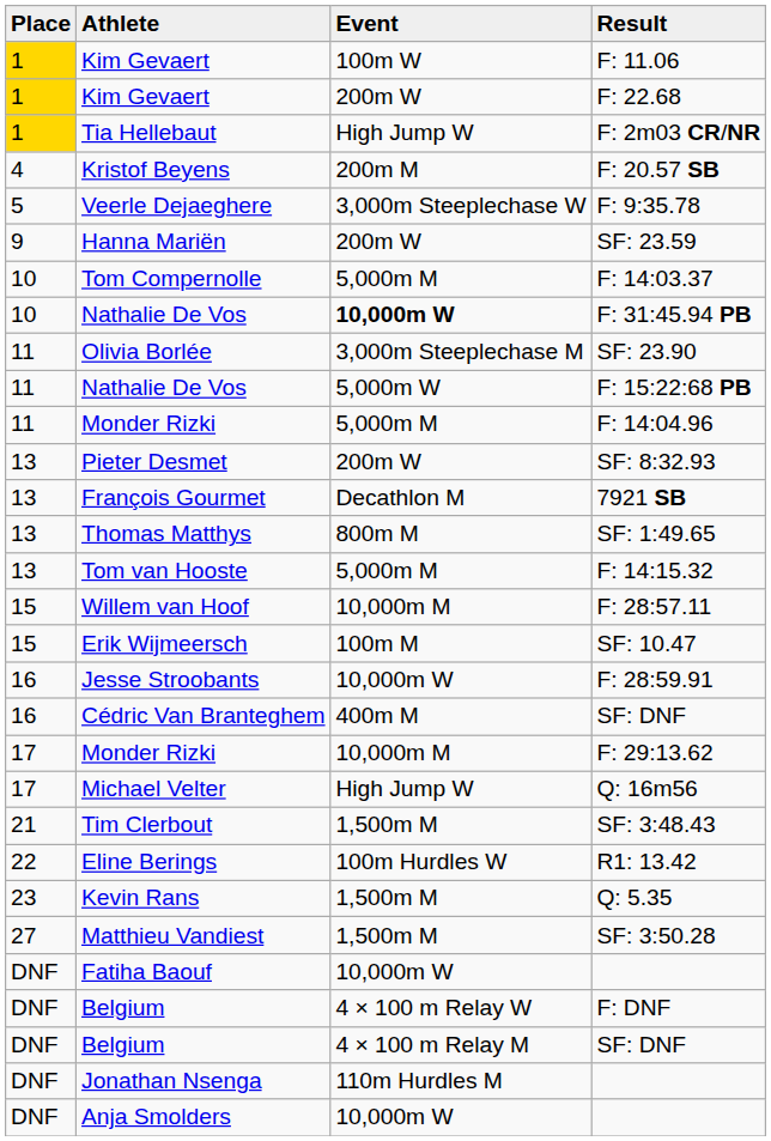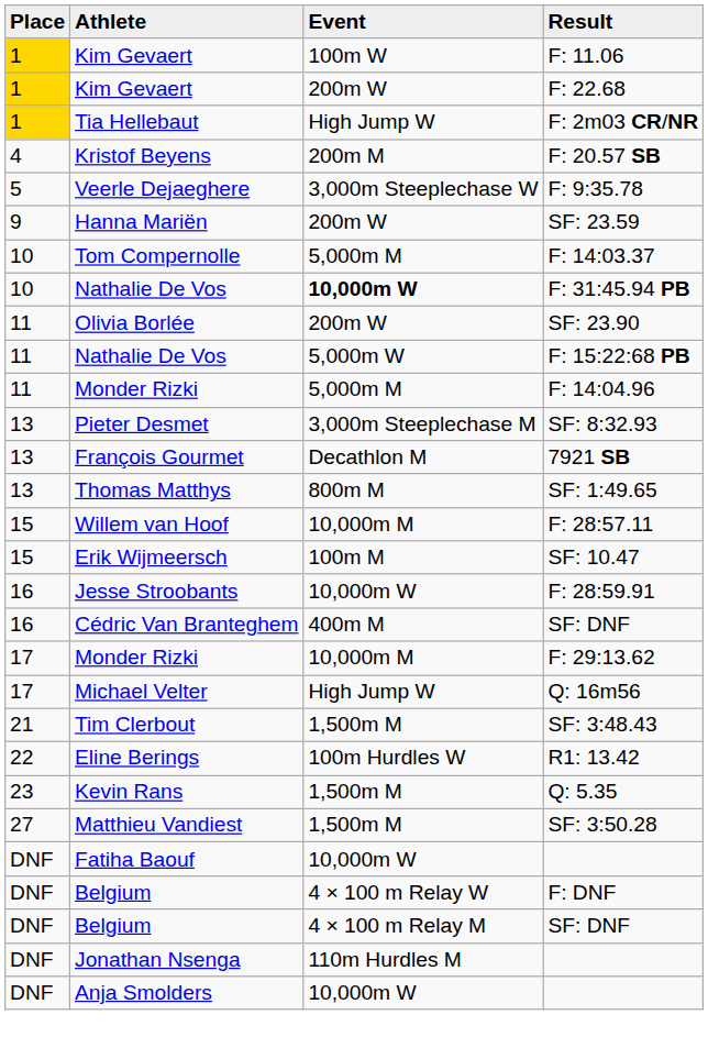 <table class="wikitable">
 <tr>
 <td !align="center" bgcolor="efefef"><strong>Place</strong></td>
 <td !align="center" bgcolor="efefef"><strong>Athlete</strong></td>
 <td !align="center" bgcolor="efefef"><strong>Event</strong></td>
 <td !align="center" bgcolor="efefef"><strong>Result</strong></td>
 </tr>
 <tr>
 <td bgcolor="gold">1</td>
 <td><a href='#'>Kim Gevaert</a></td>
 <td>100m W</td>
 <td>F: 11.06</td>
 </tr>
 <tr>
 <td bgcolor="gold">1</td>
 <td><a href='#'>Kim Gevaert</a></td>
 <td>200m W</td>
 <td>F: 22.68</td>
 </tr>
 <tr>
 <td bgcolor="gold">1</td>
 <td><a href='#'>Tia Hellebaut</a></td>
 <td>High Jump W</td>
 <td>F: 2m03 <strong>CR</strong>/<strong>NR</strong></td>
 </tr>
 <tr>
 <td>4</td>
 <td><a href='#'>Kristof Beyens</a></td>
 <td>200m M</td>
 <td>F: 20.57 <strong>SB</strong></td>
 </tr>
 <tr>
 <td>5</td>
 <td><a href='#'>Veerle Dejaeghere</a></td>
 <td>3,000m Steeplechase W</td>
 <td>F: 9:35.78</td>
 </tr>
 <tr>
 <td>9</td>
 <td><a href='#'>Hanna Mariën</a></td>
 <td>200m W</td>
 <td>SF: 23.59</td>
 </tr>
 <tr>
 <td>10</td>
 <td><a href='#'>Tom Compernolle</a></td>
 <td>5,000m M</td>
 <td>F: 14:03.37</td>
 </tr>
 <tr>
 <td>10</td>
 <td><a href='#'>Nathalie De Vos</a></td>
 <td><strong>10,000m W</strong></td>
 <td>F: 31:45.94 <strong>PB</strong></td>
 </tr>
 <tr>
 <td>11</td>
 <td><a href='#'>Olivia Borlée</a></td>
-<td>3,000m Steeplechase M</td>
+<td>200m W</td>
 <td>SF: 23.90</td>
 </tr>
 <tr>
 <td>11</td>
 <td><a href='#'>Nathalie De Vos</a></td>
 <td>5,000m W</td>
 <td>F: 15:22:68 <strong>PB</strong></td>
 </tr>
 <tr>
 <td>11</td>
 <td><a href='#'>Monder Rizki</a></td>
 <td>5,000m M</td>
 <td>F: 14:04.96</td>
 </tr>
 <tr>
 <td>13</td>
 <td><a href='#'>Pieter Desmet</a></td>
-<td>200m W</td>
+<td>3,000m Steeplechase M</td>
 <td>SF: 8:32.93</td>
 </tr>
 <tr>
 <td>13</td>
 <td><a href='#'>François Gourmet</a></td>
 <td>Decathlon M</td>
 <td>7921 <strong>SB</strong></td>
 </tr>
 <tr>
 <td>13</td>
 <td><a href='#'>Thomas Matthys</a></td>
 <td>800m M</td>
 <td>SF: 1:49.65</td>
-</tr>
-<tr>
-<td>13</td>
-<td><a href='#'>Tom van Hooste</a></td>
-<td>5,000m M</td>
-<td>F: 14:15.32</td>
 </tr>
 <tr>
 <td>15</td>
 <td><a href='#'>Willem van Hoof</a></td>
 <td>10,000m M</td>
 <td>F: 28:57.11</td>
 </tr>
 <tr>
 <td>15</td>
 <td><a href='#'>Erik Wijmeersch</a></td>
 <td>100m M</td>
 <td>SF: 10.47</td>
 </tr>
 <tr>
 <td>16</td>
 <td><a href='#'>Jesse Stroobants</a></td>
 <td>10,000m W</td>
 <td>F: 28:59.91</td>
 </tr>
 <tr>
 <td>16</td>
 <td><a href='#'>Cédric Van Branteghem</a></td>
 <td>400m M</td>
 <td>SF: DNF</td>
 </tr>
 <tr>
 <td>17</td>
 <td><a href='#'>Monder Rizki</a></td>
 <td>10,000m M</td>
 <td>F: 29:13.62</td>
 </tr>
 <tr>
 <td>17</td>
 <td><a href='#'>Michael Velter</a></td>
 <td>High Jump W</td>
 <td>Q: 16m56</td>
 </tr>
 <tr>
 <td>21</td>
 <td><a href='#'>Tim Clerbout</a></td>
 <td>1,500m M</td>
 <td>SF: 3:48.43</td>
 </tr>
 <tr>
 <td>22</td>
 <td><a href='#'>Eline Berings</a></td>
 <td>100m Hurdles W</td>
 <td>R1: 13.42</td>
 </tr>
 <tr>
 <td>23</td>
 <td><a href='#'>Kevin Rans</a></td>
 <td>1,500m M</td>
 <td>Q: 5.35</td>
 </tr>
 <tr>
 <td>27</td>
 <td><a href='#'>Matthieu Vandiest</a></td>
 <td>1,500m M</td>
 <td>SF: 3:50.28</td>
 </tr>
 <tr>
 <td>DNF</td>
 <td><a href='#'>Fatiha Baouf</a></td>
 <td>10,000m W</td>
 <td></td>
 </tr>
 <tr>
 <td>DNF</td>
 <td><a href='#'>Belgium</a></td>
 <td>4 × 100 m Relay W</td>
 <td>F: DNF</td>
 </tr>
 <tr>
 <td>DNF</td>
 <td><a href='#'>Belgium</a></td>
 <td>4 × 100 m Relay M</td>
 <td>SF: DNF</td>
 </tr>
 <tr>
 <td>DNF</td>
 <td><a href='#'>Jonathan Nsenga</a></td>
 <td>110m Hurdles M</td>
 <td></td>
 </tr>
 <tr>
 <td>DNF</td>
 <td><a href='#'>Anja Smolders</a></td>
 <td>10,000m W</td>
 <td></td>
 </tr>
 </table>
